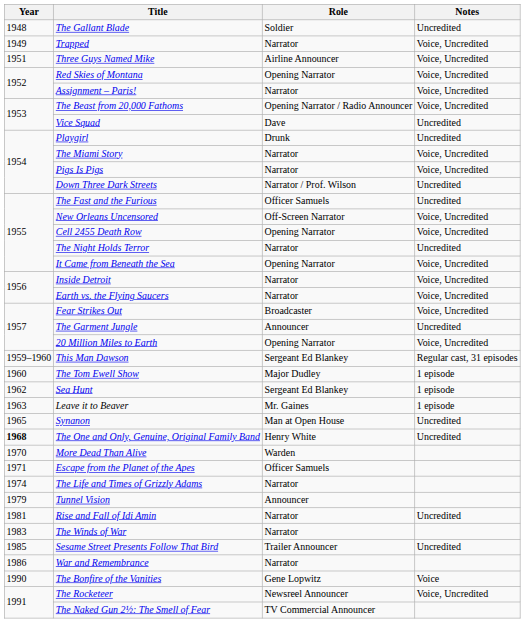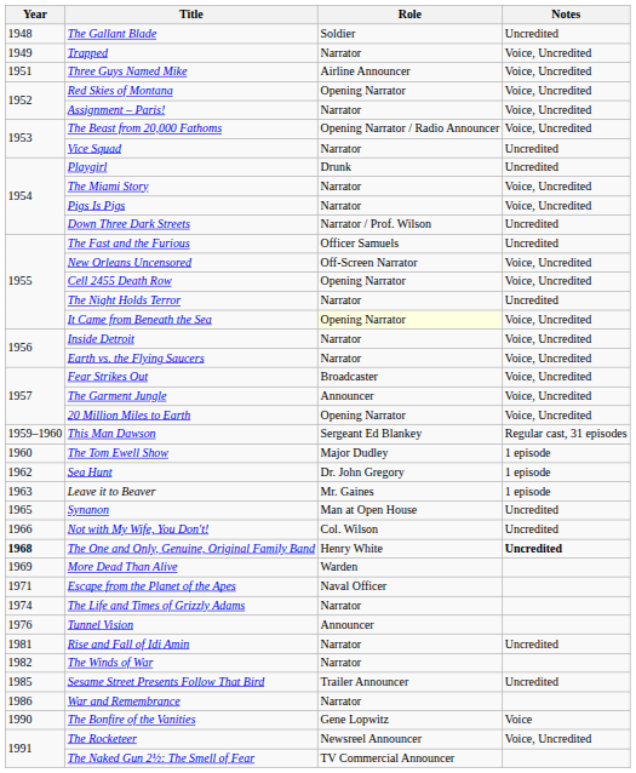 <table class="wikitable">
 <tr>
 <th>Year</th>
 <th>Title</th>
 <th>Role</th>
 <th>Notes</th>
 </tr>
 <tr>
 <td>1948</td>
 <td><em><a href='#'>The Gallant Blade</a></em></td>
 <td>Soldier</td>
 <td>Uncredited</td>
 </tr>
 <tr>
 <td>1949</td>
 <td><em><a href='#'>Trapped</a></em></td>
 <td>Narrator</td>
 <td>Voice, Uncredited</td>
 </tr>
 <tr>
 <td>1951</td>
 <td><em><a href='#'>Three Guys Named Mike</a></em></td>
 <td>Airline Announcer</td>
 <td>Voice, Uncredited</td>
 </tr>
 <tr>
 <td rowspan="2">1952</td>
 <td><em><a href='#'>Red Skies of Montana</a></em></td>
 <td>Opening Narrator</td>
 <td>Voice, Uncredited</td>
 </tr>
 <tr>
 <td><em><a href='#'>Assignment – Paris!</a></em></td>
 <td>Narrator</td>
 <td>Voice, Uncredited</td>
 </tr>
 <tr>
 <td rowspan="2">1953</td>
 <td><em><a href='#'>The Beast from 20,000 Fathoms</a></em></td>
 <td>Opening Narrator / Radio Announcer</td>
 <td>Voice, Uncredited</td>
 </tr>
 <tr>
 <td><em><a href='#'>Vice Squad</a></em></td>
-<td>Dave</td>
+<td>Narrator</td>
 <td>Uncredited</td>
 </tr>
 <tr>
 <td rowspan="4">1954</td>
 <td><em><a href='#'>Playgirl</a></em></td>
 <td>Drunk</td>
 <td>Uncredited</td>
 </tr>
 <tr>
 <td><em><a href='#'>The Miami Story</a></em></td>
 <td>Narrator</td>
 <td>Voice, Uncredited</td>
 </tr>
 <tr>
 <td><a href='#'><em>Pigs Is Pigs</em></a></td>
 <td>Narrator</td>
 <td>Voice, Uncredited</td>
 </tr>
 <tr>
 <td><em><a href='#'>Down Three Dark Streets</a></em></td>
 <td>Narrator / Prof. Wilson</td>
 <td>Uncredited</td>
 </tr>
 <tr>
 <td rowspan="5">1955</td>
 <td><em><a href='#'>The Fast and the Furious</a></em></td>
 <td>Officer Samuels</td>
 <td>Uncredited</td>
 </tr>
 <tr>
 <td><em><a href='#'>New Orleans Uncensored</a></em></td>
 <td>Off-Screen Narrator</td>
 <td>Voice, Uncredited</td>
 </tr>
 <tr>
 <td><em><a href='#'>Cell 2455 Death Row</a></em></td>
 <td>Opening Narrator</td>
 <td>Voice, Uncredited</td>
 </tr>
 <tr>
 <td><em><a href='#'>The Night Holds Terror</a></em></td>
 <td>Narrator</td>
 <td>Uncredited</td>
 </tr>
 <tr>
 <td><em><a href='#'>It Came from Beneath the Sea</a></em></td>
-<td>Opening Narrator</td>
+<td style="background: lightyellow;">Opening Narrator</td>
 <td>Voice, Uncredited</td>
 </tr>
 <tr>
 <td rowspan="2">1956</td>
 <td><em><a href='#'>Inside Detroit</a></em></td>
 <td>Narrator</td>
 <td>Voice, Uncredited</td>
 </tr>
 <tr>
 <td><em><a href='#'>Earth vs. the Flying Saucers</a></em></td>
 <td>Narrator</td>
 <td>Voice, Uncredited</td>
 </tr>
 <tr>
 <td rowspan="3">1957</td>
 <td><em><a href='#'>Fear Strikes Out</a></em></td>
 <td>Broadcaster</td>
 <td>Voice, Uncredited</td>
 </tr>
 <tr>
 <td><em><a href='#'>The Garment Jungle</a></em></td>
 <td>Announcer</td>
-<td>Uncredited</td>
+<td>Voice, Uncredited</td>
 </tr>
 <tr>
 <td><em><a href='#'>20 Million Miles to Earth</a></em></td>
 <td>Opening Narrator</td>
 <td>Voice, Uncredited</td>
 </tr>
 <tr>
 <td>1959–1960</td>
 <td><em><a href='#'>This Man Dawson</a></em></td>
 <td>Sergeant Ed Blankey</td>
 <td>Regular cast, 31 episodes</td>
 </tr>
 <tr>
 <td>1960</td>
 <td><em><a href='#'>The Tom Ewell Show</a></em></td>
 <td>Major Dudley</td>
 <td>1 episode</td>
 </tr>
 <tr>
 <td>1962</td>
 <td><em><a href='#'>Sea Hunt</a></em></td>
-<td>Sergeant Ed Blankey</td>
+<td>Dr. John Gregory</td>
 <td>1 episode</td>
 </tr>
 <tr>
 <td>1963</td>
 <td><em>Leave it to Beaver</em></td>
 <td>Mr. Gaines</td>
 <td>1 episode</td>
 </tr>
 <tr>
 <td>1965</td>
 <td><em><a href='#'>Synanon</a></em></td>
 <td>Man at Open House</td>
 <td>Uncredited</td>
 </tr>
 <tr>
+<td>1966</td>
+<td><em><a href='#'>Not with My Wife, You Don't!</a></em></td>
+<td>Col. Wilson</td>
+<td>Uncredited</td>
+</tr>
+<tr>
 <td><strong>1968</strong></td>
 <td><em><a href='#'>The One and Only, Genuine, Original Family Band</a></em></td>
 <td>Henry White</td>
-<td>Uncredited</td>
+<td><strong>Uncredited</strong></td>
 </tr>
 <tr>
-<td>1970</td>
+<td>1969</td>
 <td><em><a href='#'>More Dead Than Alive</a></em></td>
 <td>Warden</td>
 <td></td>
 </tr>
 <tr>
 <td>1971</td>
 <td><em><a href='#'>Escape from the Planet of the Apes</a></em></td>
-<td>Officer Samuels</td>
+<td>Naval Officer</td>
 <td></td>
 </tr>
 <tr>
 <td>1974</td>
 <td><em><a href='#'>The Life and Times of Grizzly Adams</a></em></td>
 <td>Narrator</td>
 <td></td>
 </tr>
 <tr>
-<td>1979</td>
+<td>1976</td>
 <td><em><a href='#'>Tunnel Vision</a></em></td>
 <td>Announcer</td>
 <td></td>
 </tr>
 <tr>
 <td>1981</td>
 <td><em><a href='#'>Rise and Fall of Idi Amin</a></em></td>
 <td>Narrator</td>
 <td>Uncredited</td>
 </tr>
 <tr>
-<td>1983</td>
+<td>1982</td>
 <td><em><a href='#'>The Winds of War</a></em></td>
 <td>Narrator</td>
 <td></td>
 </tr>
 <tr>
 <td>1985</td>
 <td><em><a href='#'>Sesame Street Presents Follow That Bird</a></em></td>
 <td>Trailer Announcer</td>
 <td>Uncredited</td>
 </tr>
 <tr>
 <td>1986</td>
 <td><em><a href='#'>War and Remembrance</a></em></td>
 <td>Narrator</td>
 <td></td>
 </tr>
 <tr>
 <td>1990</td>
 <td><em><a href='#'>The Bonfire of the Vanities</a></em></td>
 <td>Gene Lopwitz</td>
 <td>Voice</td>
 </tr>
 <tr>
 <td rowspan="2">1991</td>
 <td><em><a href='#'>The Rocketeer</a></em></td>
 <td>Newsreel Announcer</td>
 <td>Voice, Uncredited</td>
 </tr>
 <tr>
 <td><em><a href='#'>The Naked Gun 2½: The Smell of Fear</a></em></td>
 <td>TV Commercial Announcer</td>
 <td></td>
 </tr>
 </table>
